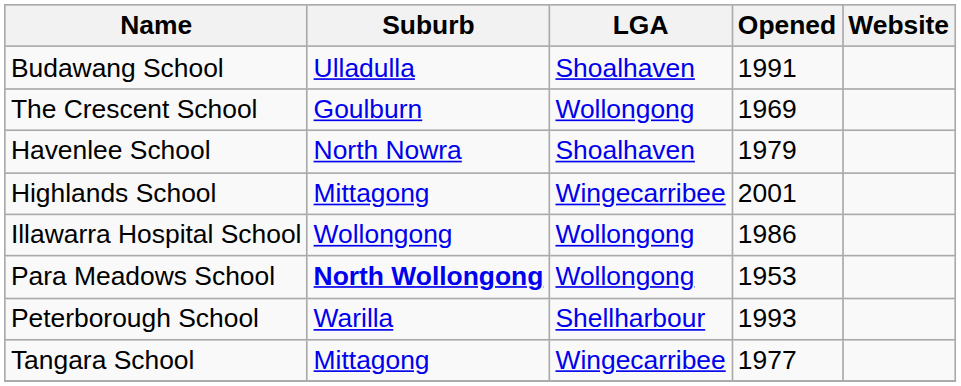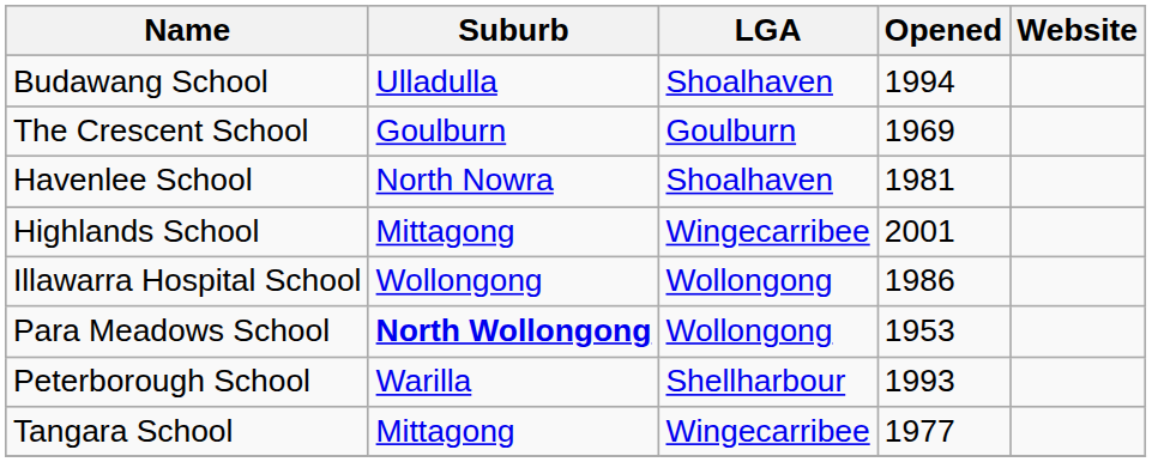 <table class="wikitable sortable">
 <tr>
 <th>Name</th>
 <th>Suburb</th>
 <th>LGA</th>
 <th>Opened</th>
 <th>Website</th>
 </tr>
 <tr>
 <td>Budawang School</td>
 <td><a href='#'>Ulladulla</a></td>
 <td><a href='#'>Shoalhaven</a></td>
-<td>1991</td>
+<td>1994</td>
 <td></td>
 </tr>
 <tr>
 <td>The Crescent School</td>
 <td><a href='#'>Goulburn</a></td>
-<td><a href='#'>Wollongong</a></td>
+<td><a href='#'>Goulburn</a></td>
 <td>1969</td>
 <td></td>
 </tr>
 <tr>
 <td>Havenlee School</td>
 <td><a href='#'>North Nowra</a></td>
 <td><a href='#'>Shoalhaven</a></td>
-<td>1979</td>
+<td>1981</td>
 <td></td>
 </tr>
 <tr>
 <td>Highlands School</td>
 <td><a href='#'>Mittagong</a></td>
 <td><a href='#'>Wingecarribee</a></td>
 <td>2001</td>
 <td></td>
 </tr>
 <tr>
 <td>Illawarra Hospital School</td>
 <td><a href='#'>Wollongong</a></td>
 <td><a href='#'>Wollongong</a></td>
 <td>1986</td>
 <td></td>
 </tr>
 <tr>
 <td>Para Meadows School</td>
 <td><strong><a href='#'>North Wollongong</a></strong></td>
 <td><a href='#'>Wollongong</a></td>
 <td>1953</td>
 <td></td>
 </tr>
 <tr>
 <td>Peterborough School</td>
 <td><a href='#'>Warilla</a></td>
 <td><a href='#'>Shellharbour</a></td>
 <td>1993</td>
 <td></td>
 </tr>
 <tr>
 <td>Tangara School</td>
 <td><a href='#'>Mittagong</a></td>
 <td><a href='#'>Wingecarribee</a></td>
 <td>1977</td>
 <td></td>
 </tr>
 <tr>
 </tr>
 </table>
